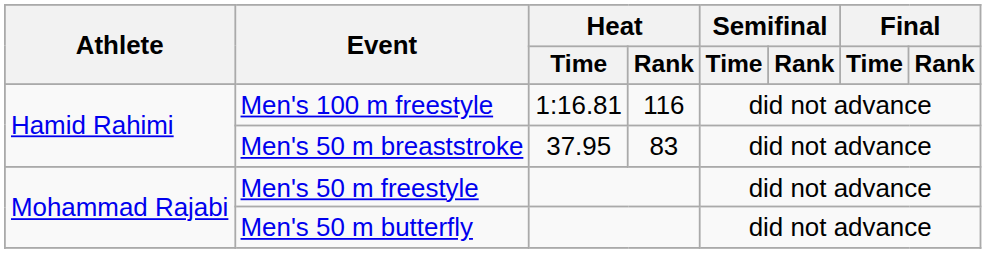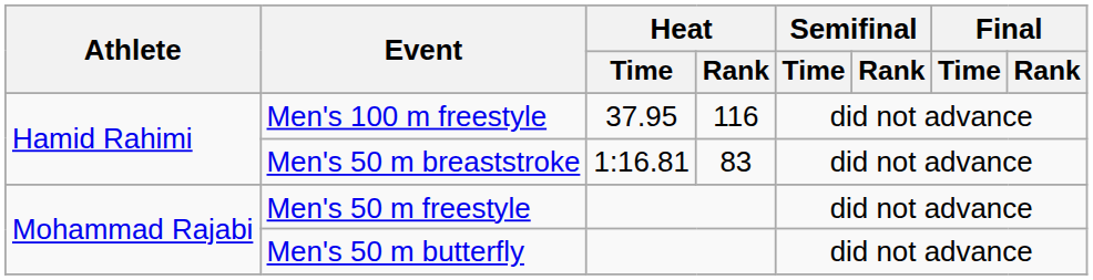 <table class=wikitable style="font-size:90%">
 <tr>
 <th rowspan="2">Athlete</th>
 <th rowspan="2">Event</th>
 <th colspan="2">Heat</th>
 <th colspan="2">Semifinal</th>
 <th colspan="2">Final</th>
 </tr>
 <tr style="font-size:95%">
 <th>Time</th>
 <th>Rank</th>
 <th>Time</th>
 <th>Rank</th>
 <th>Time</th>
 <th>Rank</th>
 </tr>
 <tr align=center>
 <td align=left rowspan=2><a href='#'>Hamid Rahimi</a></td>
 <td align=left><a href='#'>Men's 100 m freestyle</a></td>
-<td>1:16.81</td>
+<td>37.95</td>
 <td>116</td>
 <td colspan=4>did not advance</td>
 </tr>
 <tr align=center>
 <td align=left><a href='#'>Men's 50 m breaststroke</a></td>
-<td>37.95</td>
+<td>1:16.81</td>
 <td>83</td>
 <td colspan=4>did not advance</td>
 </tr>
 <tr align=center>
 <td align=left rowspan=2><a href='#'>Mohammad Rajabi</a></td>
 <td align=left><a href='#'>Men's 50 m freestyle</a></td>
 <td colspan=2></td>
 <td colspan=4>did not advance</td>
 </tr>
 <tr align=center>
 <td align=left><a href='#'>Men's 50 m butterfly</a></td>
 <td colspan=2></td>
 <td colspan=4>did not advance</td>
 </tr>
 </table>
